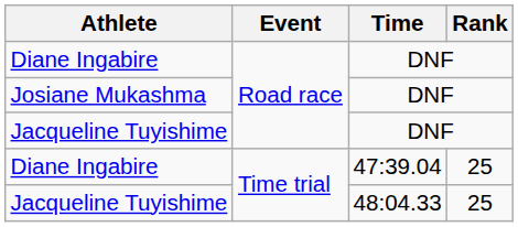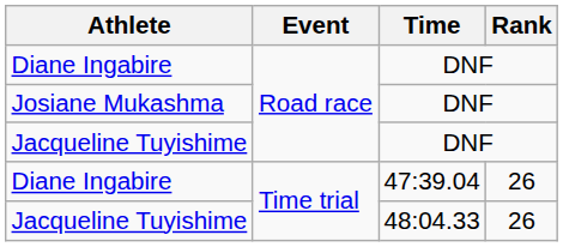 <table class=wikitable style="font-size:90%;">
 <tr>
 <th>Athlete</th>
 <th>Event</th>
 <th>Time</th>
 <th>Rank</th>
 </tr>
 <tr align=center>
 <td align=left><a href='#'>Diane Ingabire</a></td>
 <td align=left rowspan=3><a href='#'>Road race</a></td>
 <td colspan=2>DNF</td>
 </tr>
 <tr align=center>
 <td align=left><a href='#'>Josiane Mukashma</a></td>
 <td colspan=2>DNF</td>
 </tr>
 <tr align=center>
 <td align=left><a href='#'>Jacqueline Tuyishime</a></td>
 <td colspan=2>DNF</td>
 </tr>
 <tr align=center>
 <td align=left><a href='#'>Diane Ingabire</a></td>
 <td align=left rowspan=2><a href='#'>Time trial</a></td>
 <td>47:39.04</td>
-<td>25</td>
+<td>26</td>
 </tr>
 <tr align=center>
 <td align=left><a href='#'>Jacqueline Tuyishime</a></td>
 <td>48:04.33</td>
-<td>25</td>
+<td>26</td>
 </tr>
 </table>
